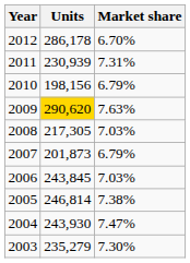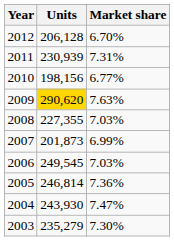 <table class="wikitable">
 <tr>
 <th>Year</th>
 <th>Units</th>
 <th>Market share</th>
 </tr>
 <tr>
 <td>2012</td>
-<td>286,178</td>
+<td>206,128</td>
 <td>6.70%</td>
 </tr>
 <tr>
 <td>2011</td>
 <td>230,939</td>
 <td>7.31%</td>
 </tr>
 <tr>
 <td>2010</td>
 <td>198,156</td>
-<td>6.79%</td>
+<td>6.77%</td>
 </tr>
 <tr>
 <td>2009</td>
 <td style="background: gold;">290,620</td>
 <td>7.63%</td>
 </tr>
 <tr>
 <td>2008</td>
-<td>217,305</td>
+<td>227,355</td>
 <td>7.03%</td>
 </tr>
 <tr>
 <td>2007</td>
 <td>201,873</td>
-<td>6.79%</td>
+<td>6.99%</td>
 </tr>
 <tr>
 <td>2006</td>
-<td>243,845</td>
+<td>249,545</td>
 <td>7.03%</td>
 </tr>
 <tr>
 <td>2005</td>
 <td>246,814</td>
-<td>7.38%</td>
+<td>7.36%</td>
 </tr>
 <tr>
 <td>2004</td>
 <td>243,930</td>
 <td>7.47%</td>
 </tr>
 <tr>
 <td>2003</td>
 <td>235,279</td>
 <td>7.30%</td>
 </tr>
 </table>
